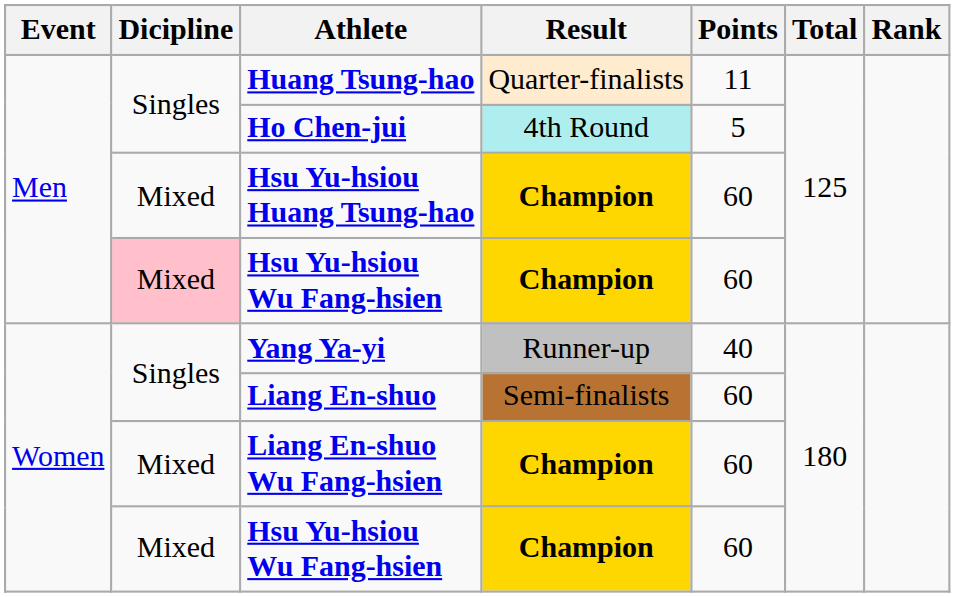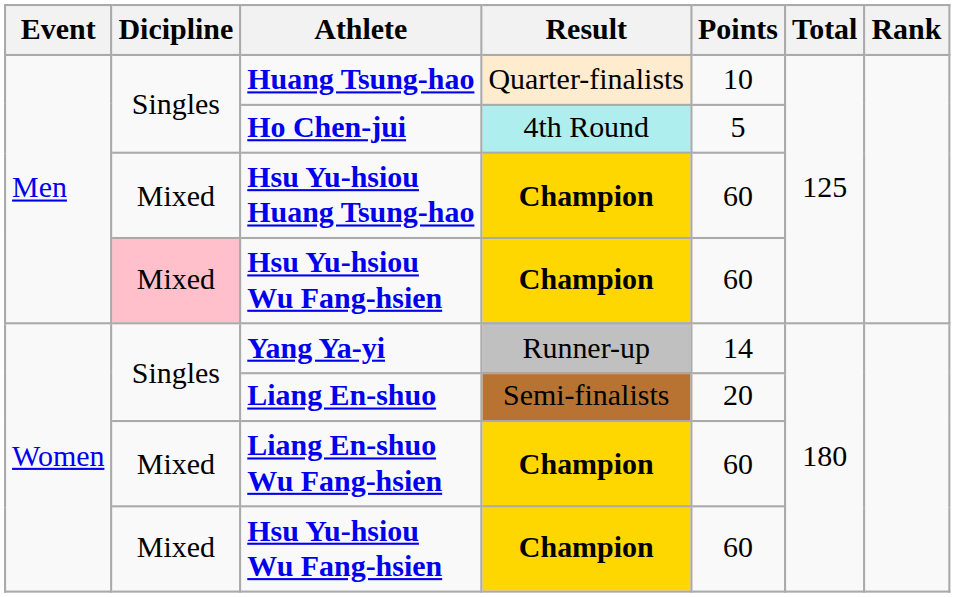 <table class="wikitable" style="font-size:90%; text-align:center">
 <tr>
 <th>Event</th>
 <th>Dicipline</th>
 <th>Athlete</th>
 <th>Result</th>
 <th>Points</th>
 <th>Total</th>
 <th>Rank</th>
 </tr>
 <tr>
 <td align="left" rowspan="4"><a href='#'>Men</a></td>
 <td rowspan="2">Singles</td>
 <td align="left"><strong><a href='#'>Huang Tsung-hao</a></strong></td>
 <td bgcolor="#FFEBCD">Quarter-finalists</td>
-<td>11</td>
+<td>10</td>
 <td rowspan="4">125</td>
 <td rowspan="4"></td>
 </tr>
 <tr>
 <td align="left"><strong><a href='#'>Ho Chen-jui</a></strong></td>
 <td bgcolor="#AFEEEE">4th Round</td>
 <td>5</td>
 </tr>
 <tr>
 <td>Mixed</td>
 <td align="left"><strong><a href='#'>Hsu Yu-hsiou</a><br><a href='#'>Huang Tsung-hao</a></strong></td>
 <td bgcolor="#FFD700"><strong>Champion</strong></td>
 <td>60</td>
 </tr>
 <tr>
 <td style="background: pink;">Mixed</td>
 <td align="left"><strong><a href='#'>Hsu Yu-hsiou</a><br><a href='#'>Wu Fang-hsien</a></strong></td>
 <td bgcolor="#FFD700"><strong>Champion</strong></td>
 <td>60</td>
 </tr>
 <tr>
 <td align="left" rowspan="4"><a href='#'>Women</a></td>
 <td rowspan="2">Singles</td>
 <td align="left"><strong><a href='#'>Yang Ya-yi</a></strong></td>
 <td bgcolor="#C0C0C0">Runner-up</td>
-<td>40</td>
+<td>14</td>
 <td rowspan="4">180</td>
 <td rowspan="4"></td>
 </tr>
 <tr>
 <td align="left"><strong><a href='#'>Liang En-shuo</a></strong></td>
 <td bgcolor="#B87333">Semi-finalists</td>
-<td>60</td>
+<td>20</td>
 </tr>
 <tr>
 <td>Mixed</td>
 <td align="left"><strong><a href='#'>Liang En-shuo</a><br><a href='#'>Wu Fang-hsien</a></strong></td>
 <td bgcolor="#FFD700"><strong>Champion</strong></td>
 <td>60</td>
 </tr>
 <tr>
 <td>Mixed</td>
 <td align="left"><strong><a href='#'>Hsu Yu-hsiou</a><br><a href='#'>Wu Fang-hsien</a></strong></td>
 <td bgcolor="#FFD700"><strong>Champion</strong></td>
 <td>60</td>
 </tr>
 </table>
